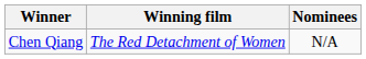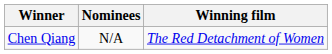 <table class="wikitable">
 <tr>
 <th>Winner</th>
+<th>Nominees</th>
 <th>Winning film</th>
-<th>Nominees</th>
 </tr>
 <tr>
 <td><a href='#'>Chen Qiang</a></td>
+<td align="center" valign="top">N/A</td>
 <td><em><a href='#'>The Red Detachment of Women</a></em></td>
-<td align="center" valign="top">N/A</td>
 </tr>
 </table>
